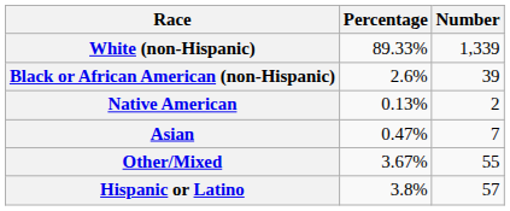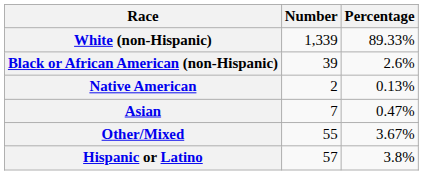 <table class="wikitable" style="text-align:right">
 <tr>
 <th scope="col">Race</th>
+<th scope="col">Number</th>
 <th scope="col">Percentage</th>
-<th scope="col">Number</th>
 </tr>
 <tr>
 <th scope="row"><a href='#'>White</a> (non-Hispanic)</th>
+<td>1,339</td>
 <td>89.33%</td>
-<td>1,339</td>
 </tr>
 <tr>
 <th scope="row"><a href='#'>Black or African American</a> (non-Hispanic)</th>
+<td>39</td>
 <td>2.6%</td>
-<td>39</td>
 </tr>
 <tr>
 <th scope="row"><a href='#'>Native American</a></th>
+<td>2</td>
 <td>0.13%</td>
-<td>2</td>
 </tr>
 <tr>
 <th scope="row"><a href='#'>Asian</a></th>
+<td>7</td>
 <td>0.47%</td>
-<td>7</td>
 </tr>
 <tr>
 <th scope="row"><a href='#'>Other/Mixed</a></th>
+<td>55</td>
 <td>3.67%</td>
-<td>55</td>
 </tr>
 <tr>
 <th scope="row"><a href='#'>Hispanic</a> or <a href='#'>Latino</a></th>
+<td>57</td>
 <td>3.8%</td>
-<td>57</td>
 </tr>
 </table>
